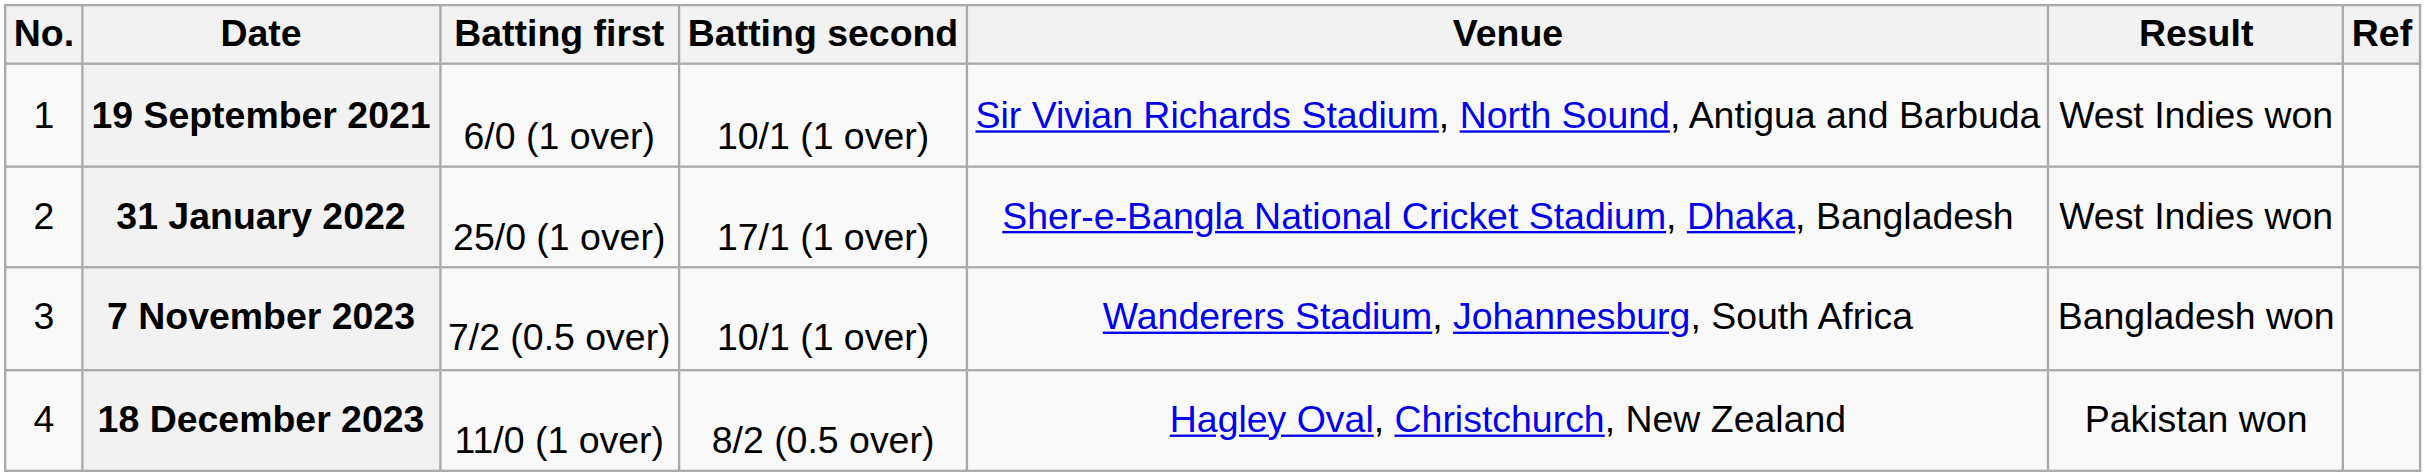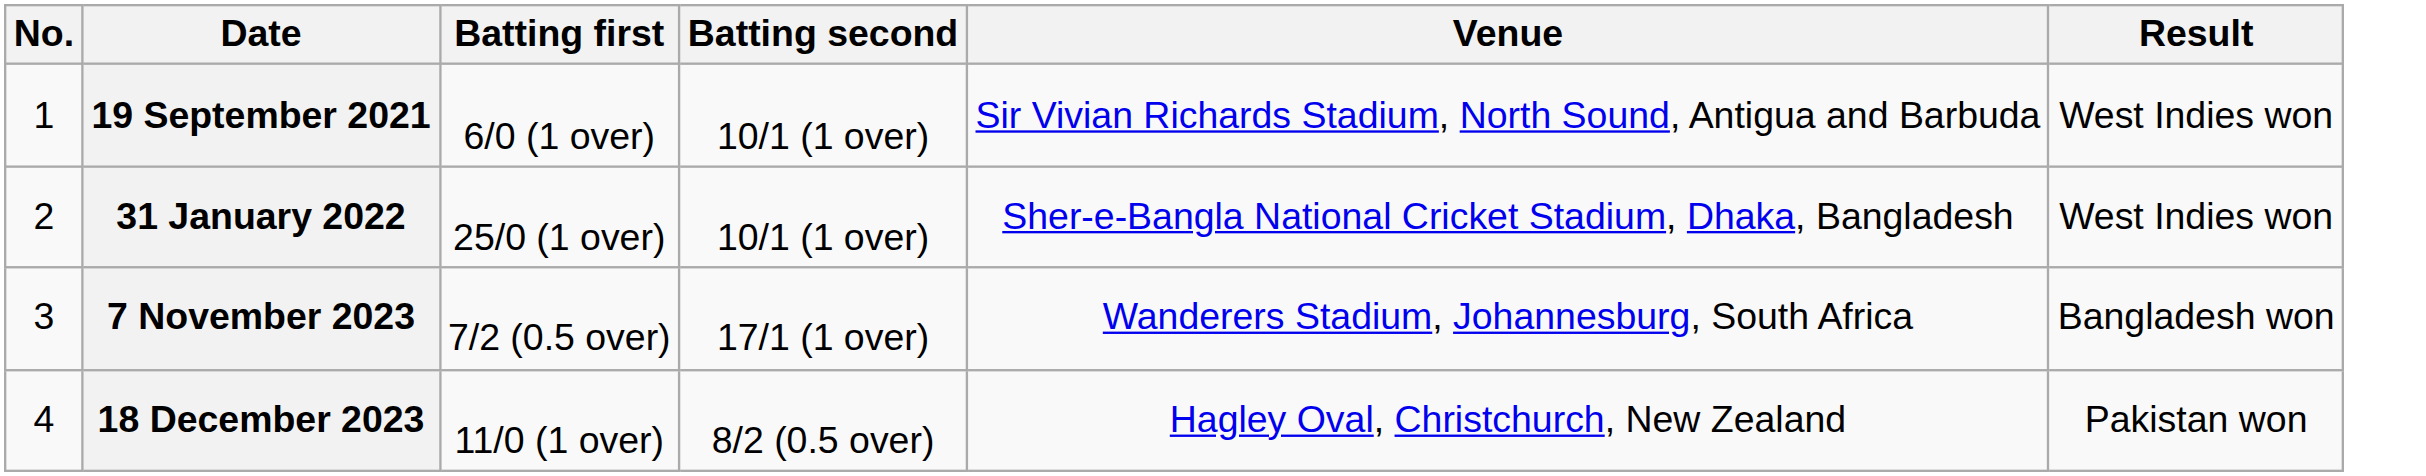 <table class="wikitable plainrowheaders sortable" style="text-align: center;">
 <tr>
 <th>No.</th>
 <th>Date</th>
 <th>Batting first</th>
 <th>Batting second</th>
 <th>Venue</th>
 <th>Result</th>
-<th class="unsortable">Ref</th>
 </tr>
 <tr>
 <td>1</td>
 <th scope="row">19 September 2021</th>
 <td><br>6/0 (1 over)</td>
 <td><br>10/1 (1 over)</td>
 <td><a href='#'>Sir Vivian Richards Stadium</a>, <a href='#'>North Sound</a>, Antigua and Barbuda</td>
 <td>West Indies won</td>
-<td></td>
 </tr>
 <tr>
 <td>2</td>
 <th scope="row">31 January 2022</th>
 <td><br>25/0 (1 over)</td>
-<td><br>17/1 (1 over)</td>
+<td><br>10/1 (1 over)</td>
 <td><a href='#'>Sher-e-Bangla National Cricket Stadium</a>, <a href='#'>Dhaka</a>, Bangladesh</td>
 <td>West Indies won</td>
-<td></td>
 </tr>
 <tr>
 <td>3</td>
 <th scope="row">7 November 2023</th>
 <td><br>7/2 (0.5 over)</td>
-<td><br>10/1 (1 over)</td>
+<td><br>17/1 (1 over)</td>
 <td><a href='#'>Wanderers Stadium</a>, <a href='#'>Johannesburg</a>, South Africa</td>
 <td>Bangladesh won</td>
-<td></td>
 </tr>
 <tr>
 <td>4</td>
 <th scope="row">18 December 2023</th>
 <td><br>11/0 (1 over)</td>
 <td><br>8/2 (0.5 over)</td>
 <td><a href='#'>Hagley Oval</a>, <a href='#'>Christchurch</a>, New Zealand</td>
 <td>Pakistan won</td>
-<td></td>
 </tr>
 </table>
